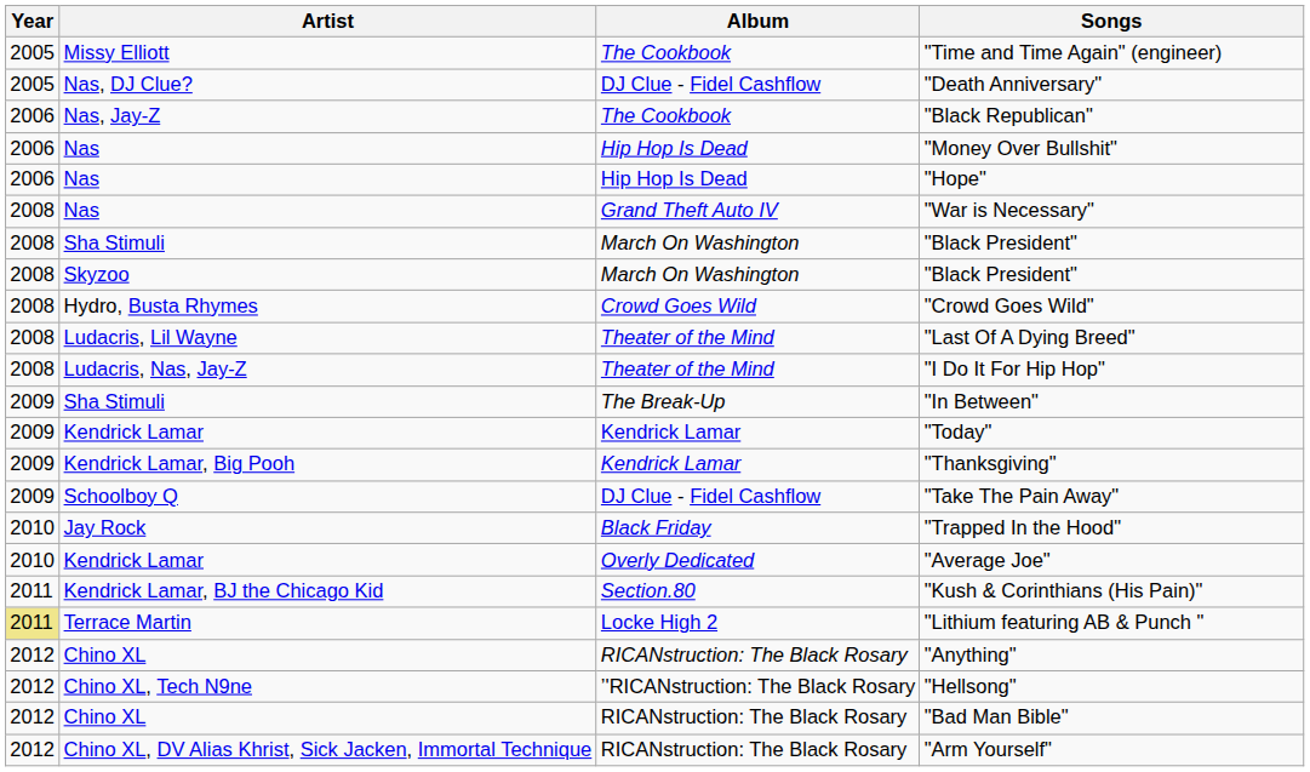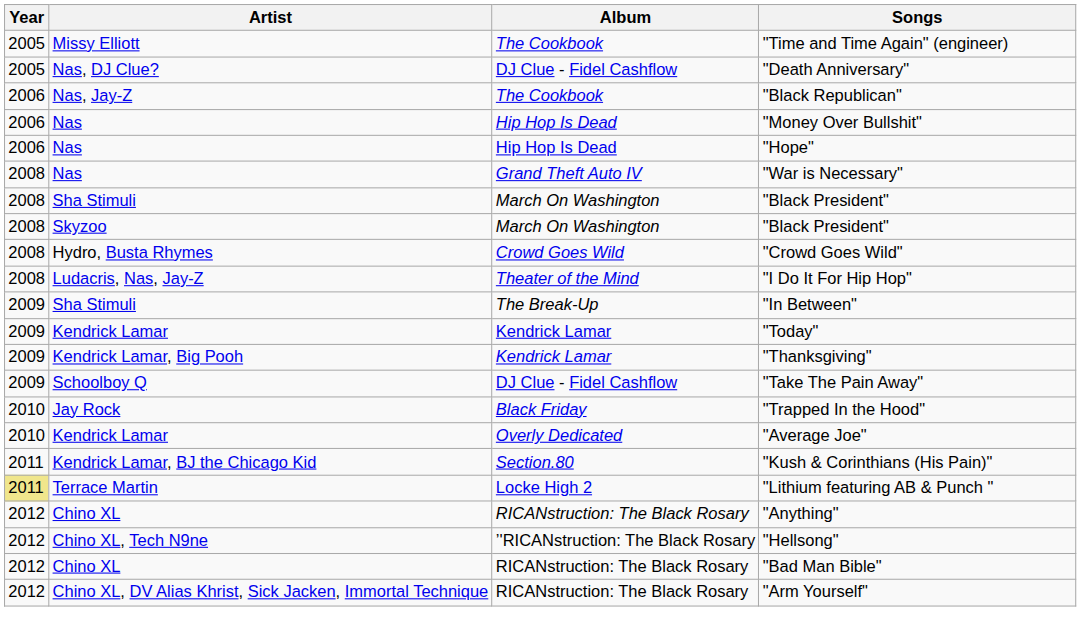 <table class="wikitable">
 <tr>
 <th colspan="1">Year</th>
 <th colspan="1">Artist</th>
 <th colspan="1">Album</th>
 <th colspan="1" width="300">Songs</th>
 </tr>
 <tr>
 <td>2005</td>
 <td><a href='#'>Missy Elliott</a></td>
 <td><em><a href='#'>The Cookbook</a></em></td>
 <td>"Time and Time Again" (engineer)</td>
 </tr>
 <tr>
 <td>2005</td>
 <td><a href='#'>Nas</a>, <a href='#'>DJ Clue?</a></td>
 <td><a href='#'>DJ Clue</a> - <a href='#'>Fidel Cashflow</a></td>
 <td>"Death Anniversary"</td>
 </tr>
 <tr>
 <td>2006</td>
 <td><a href='#'>Nas</a>, <a href='#'>Jay-Z</a></td>
 <td><em><a href='#'>The Cookbook</a></em></td>
 <td>"Black Republican"</td>
 </tr>
 <tr>
 <td>2006</td>
 <td><a href='#'>Nas</a></td>
 <td><em><a href='#'>Hip Hop Is Dead</a></em></td>
 <td>"Money Over Bullshit"</td>
 </tr>
 <tr>
 <td>2006</td>
 <td><a href='#'>Nas</a></td>
 <td><a href='#'>Hip Hop Is Dead</a></td>
 <td>"Hope"</td>
 </tr>
 <tr>
 <td>2008</td>
 <td><a href='#'>Nas</a></td>
 <td><em><a href='#'>Grand Theft Auto IV</a></em></td>
 <td>"War is Necessary"</td>
 </tr>
 <tr>
 <td>2008</td>
 <td><a href='#'>Sha Stimuli</a></td>
 <td><em>March On Washington</em></td>
 <td>"Black President"</td>
 </tr>
 <tr>
 <td>2008</td>
 <td><a href='#'>Skyzoo</a></td>
 <td><em>March On Washington</em></td>
 <td>"Black President"</td>
 </tr>
 <tr>
 <td>2008</td>
 <td>Hydro, <a href='#'>Busta Rhymes</a></td>
 <td><em><a href='#'>Crowd Goes Wild</a></em></td>
 <td>"Crowd Goes Wild"</td>
-</tr>
-<tr>
-<td>2008</td>
-<td><a href='#'>Ludacris</a>, <a href='#'>Lil Wayne</a></td>
-<td><em><a href='#'>Theater of the Mind</a></em></td>
-<td>"Last Of A Dying Breed"</td>
 </tr>
 <tr>
 <td>2008</td>
 <td><a href='#'>Ludacris</a>, <a href='#'>Nas</a>, <a href='#'>Jay-Z</a></td>
 <td><em><a href='#'>Theater of the Mind</a></em></td>
 <td>"I Do It For Hip Hop"</td>
 </tr>
 <tr>
 <td>2009</td>
 <td><a href='#'>Sha Stimuli</a></td>
 <td><em>The Break-Up</em></td>
 <td>"In Between"</td>
 </tr>
 <tr>
 <td>2009</td>
 <td><a href='#'>Kendrick Lamar</a></td>
 <td><a href='#'>Kendrick Lamar</a></td>
 <td>"Today"</td>
 </tr>
 <tr>
 <td>2009</td>
 <td><a href='#'>Kendrick Lamar</a>, <a href='#'>Big Pooh</a></td>
 <td><em><a href='#'>Kendrick Lamar</a></em></td>
 <td>"Thanksgiving"</td>
 </tr>
 <tr>
 <td>2009</td>
 <td><a href='#'>Schoolboy Q</a></td>
 <td><a href='#'>DJ Clue</a> - <a href='#'>Fidel Cashflow</a></td>
 <td>"Take The Pain Away"</td>
 </tr>
 <tr>
 <td>2010</td>
 <td><a href='#'>Jay Rock</a></td>
 <td><em><a href='#'>Black Friday</a></em></td>
 <td>"Trapped In the Hood"</td>
 </tr>
 <tr>
 <td>2010</td>
 <td><a href='#'>Kendrick Lamar</a></td>
 <td><em><a href='#'>Overly Dedicated</a></em></td>
 <td>"Average Joe"</td>
 </tr>
 <tr>
 <td>2011</td>
 <td><a href='#'>Kendrick Lamar</a>, <a href='#'>BJ the Chicago Kid</a></td>
 <td><em><a href='#'>Section.80</a></em></td>
 <td>"Kush & Corinthians (His Pain)"</td>
 </tr>
 <tr>
 <td style="background: khaki;">2011</td>
 <td><a href='#'>Terrace Martin</a></td>
 <td><a href='#'>Locke High 2</a></td>
 <td>"Lithium featuring AB & Punch "</td>
 </tr>
 <tr>
 <td>2012</td>
 <td><a href='#'>Chino XL</a></td>
 <td><em>RICANstruction: The Black Rosary</em></td>
 <td>"Anything"</td>
 </tr>
 <tr>
 <td>2012</td>
 <td><a href='#'>Chino XL</a>, <a href='#'>Tech N9ne</a></td>
 <td>’'RICANstruction: The Black Rosary<em></td>
 <td>"Hellsong"</td>
 </tr>
 <tr>
 <td>2012</td>
 <td><a href='#'>Chino XL</a></td>
 <td></em>RICANstruction: The Black Rosary<em></td>
 <td>"Bad Man Bible"</td>
 </tr>
 <tr>
 <td>2012</td>
 <td><a href='#'>Chino XL</a>, <a href='#'>DV Alias Khrist</a>, <a href='#'>Sick Jacken</a>, <a href='#'>Immortal Technique</a></td>
 <td></em>RICANstruction: The Black Rosary<em></td>
 <td>"Arm Yourself"</td>
 </tr>
 </table>
